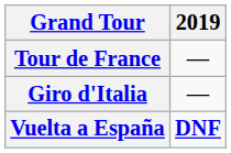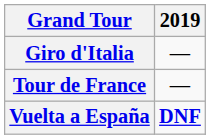 <table class="wikitable plainrowheaders">
 <tr>
 <th scope="col"><a href='#'>Grand Tour</a></th>
 <th scope="col">2019</th>
 </tr>
 <tr style="text-align:center;">
-<th scope="row"> <a href='#'>Tour de France</a></th>
+<th scope="row"> <a href='#'>Giro d'Italia</a></th>
 <td>—</td>
 </tr>
 <tr style="text-align:center;">
-<th scope="row"> <a href='#'>Giro d'Italia</a></th>
+<th scope="row"> <a href='#'>Tour de France</a></th>
 <td>—</td>
 </tr>
 <tr style="text-align:center;">
 <th scope="row"> <a href='#'>Vuelta a España</a></th>
 <td><strong><a href='#'>DNF</a></strong></td>
 </tr>
 </table>
